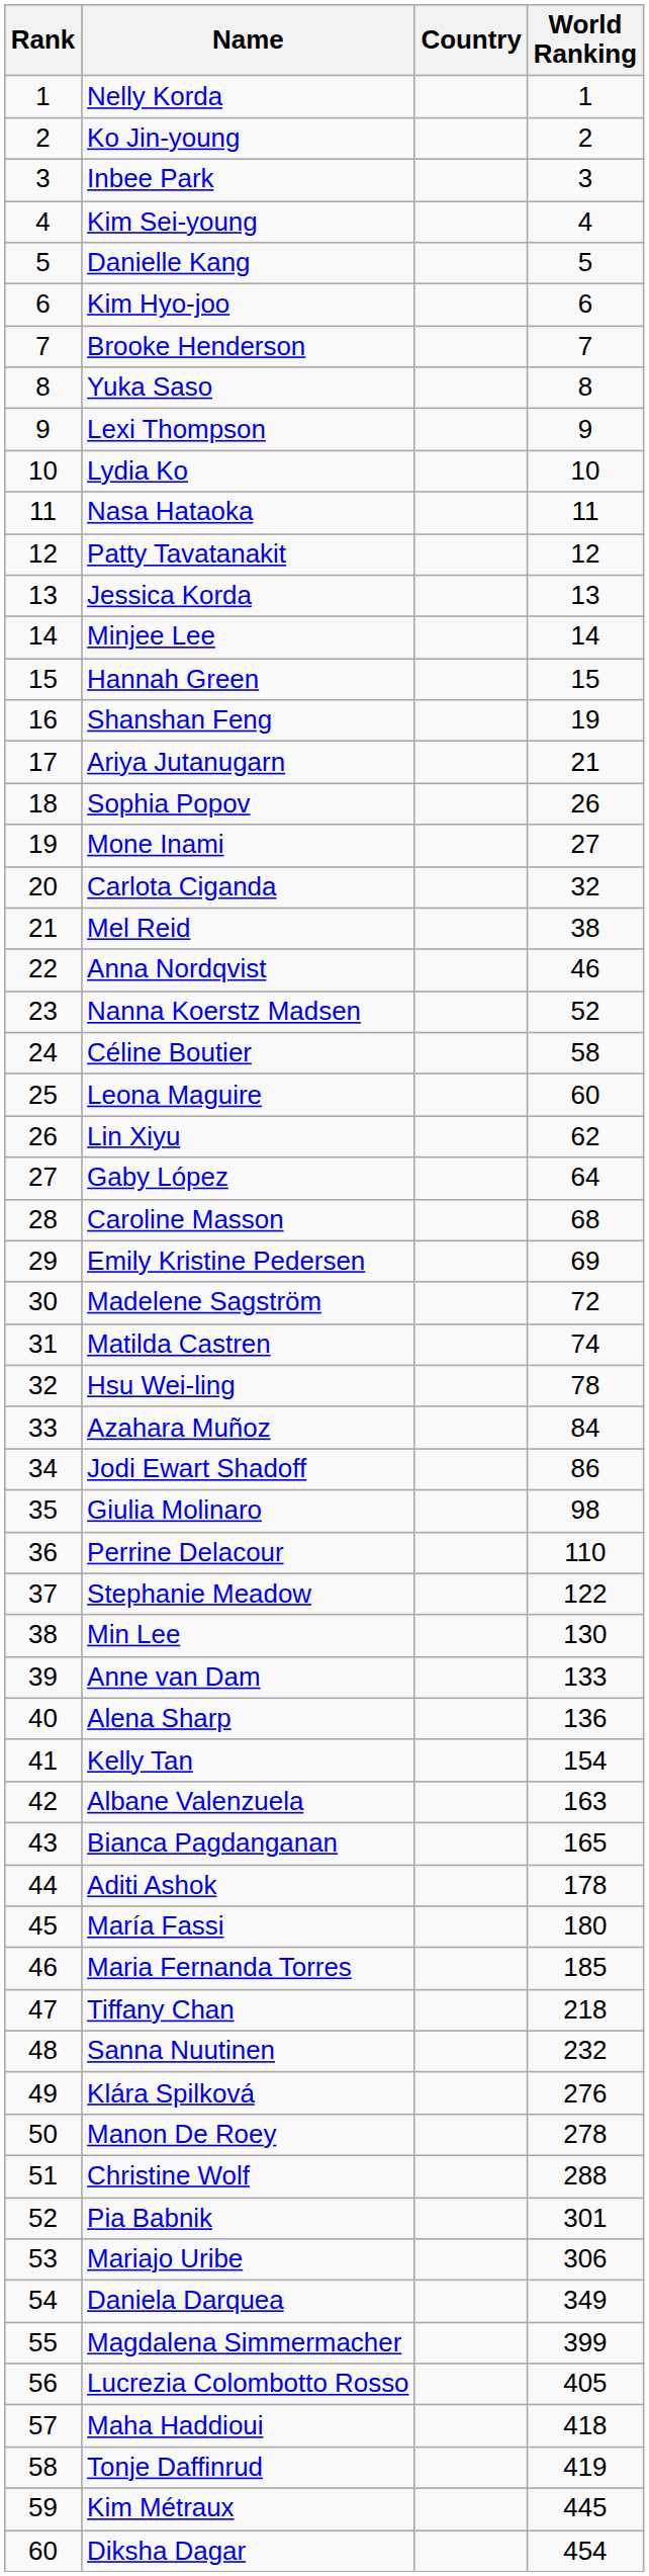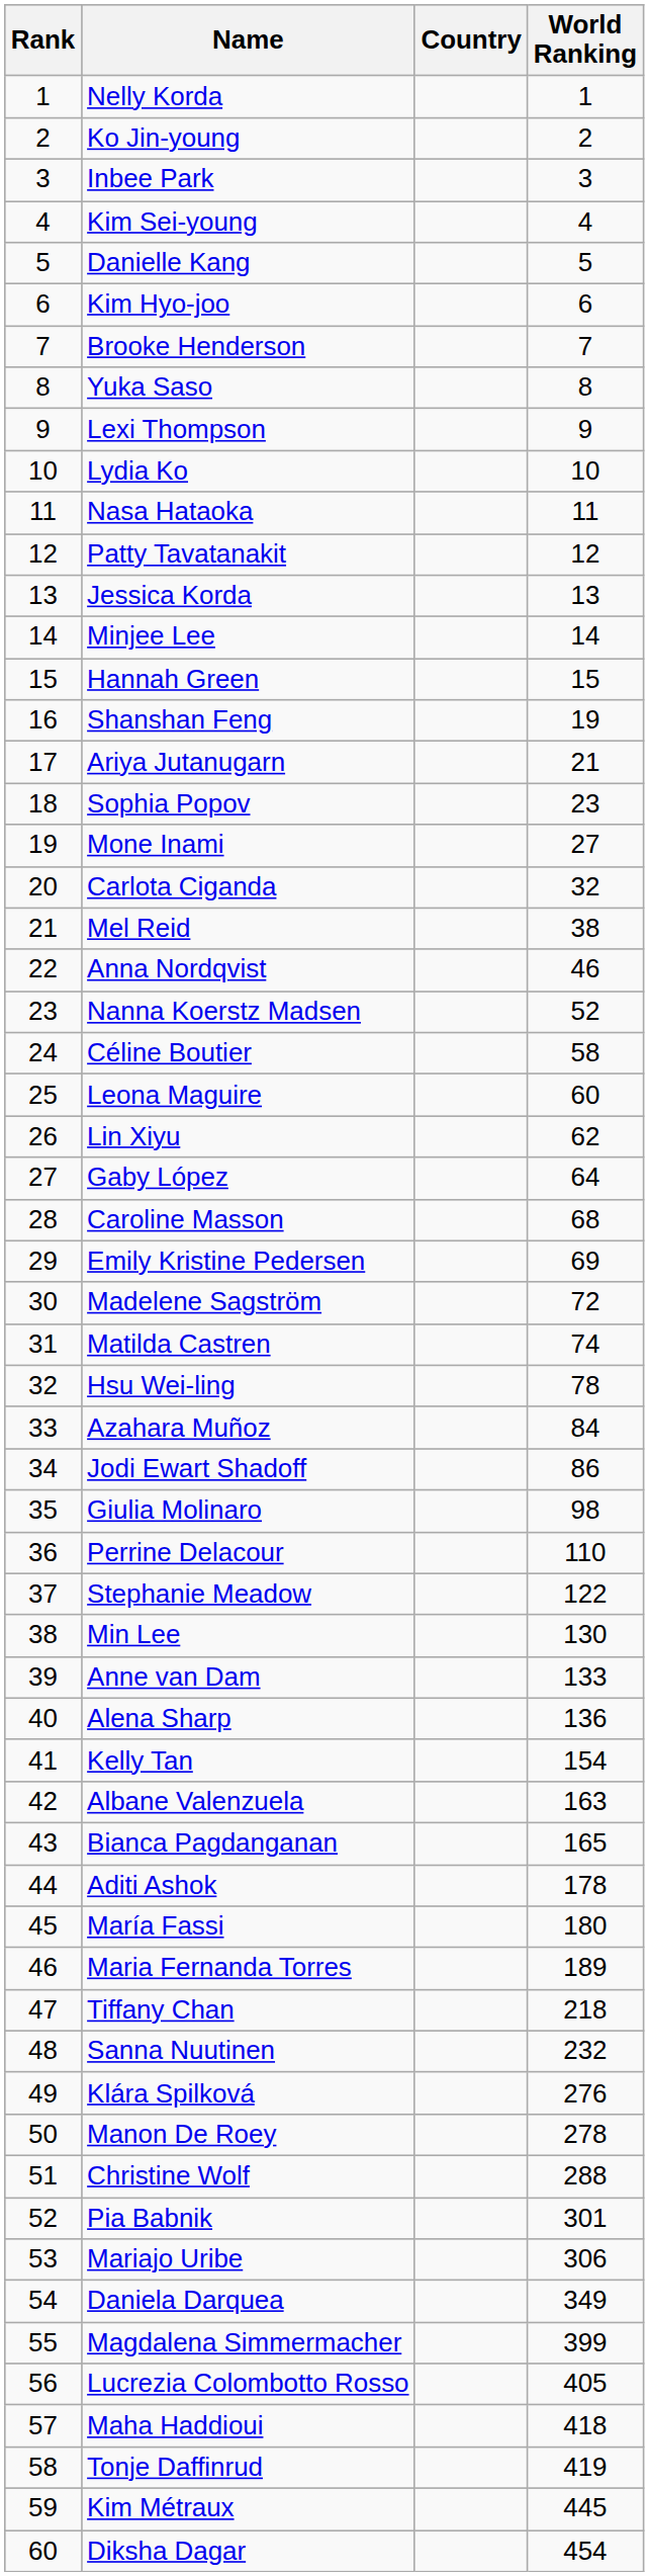 <table class="wikitable sortable">
 <tr>
 <th>Rank</th>
 <th>Name</th>
 <th>Country</th>
 <th>World<br>Ranking</th>
 </tr>
 <tr>
 <td align=center>1</td>
 <td><a href='#'>Nelly Korda</a></td>
 <td></td>
 <td align=center>1</td>
 </tr>
 <tr>
 <td align=center>2</td>
 <td><a href='#'>Ko Jin-young</a></td>
 <td></td>
 <td align=center>2</td>
 </tr>
 <tr>
 <td align=center>3</td>
 <td><a href='#'>Inbee Park</a></td>
 <td></td>
 <td align=center>3</td>
 </tr>
 <tr>
 <td align=center>4</td>
 <td><a href='#'>Kim Sei-young</a></td>
 <td></td>
 <td align=center>4</td>
 </tr>
 <tr>
 <td align=center>5</td>
 <td><a href='#'>Danielle Kang</a></td>
 <td></td>
 <td align=center>5</td>
 </tr>
 <tr>
 <td align=center>6</td>
 <td><a href='#'>Kim Hyo-joo</a></td>
 <td></td>
 <td align=center>6</td>
 </tr>
 <tr>
 <td align=center>7</td>
 <td><a href='#'>Brooke Henderson</a></td>
 <td></td>
 <td align=center>7</td>
 </tr>
 <tr>
 <td align=center>8</td>
 <td><a href='#'>Yuka Saso</a></td>
 <td></td>
 <td align=center>8</td>
 </tr>
 <tr>
 <td align=center>9</td>
 <td><a href='#'>Lexi Thompson</a></td>
 <td></td>
 <td align=center>9</td>
 </tr>
 <tr>
 <td align=center>10</td>
 <td><a href='#'>Lydia Ko</a></td>
 <td></td>
 <td align=center>10</td>
 </tr>
 <tr>
 <td align=center>11</td>
 <td><a href='#'>Nasa Hataoka</a></td>
 <td></td>
 <td align=center>11</td>
 </tr>
 <tr>
 <td align=center>12</td>
 <td><a href='#'>Patty Tavatanakit</a></td>
 <td></td>
 <td align=center>12</td>
 </tr>
 <tr>
 <td align=center>13</td>
 <td><a href='#'>Jessica Korda</a></td>
 <td></td>
 <td align=center>13</td>
 </tr>
 <tr>
 <td align=center>14</td>
 <td><a href='#'>Minjee Lee</a></td>
 <td></td>
 <td align=center>14</td>
 </tr>
 <tr>
 <td align=center>15</td>
 <td><a href='#'>Hannah Green</a></td>
 <td></td>
 <td align=center>15</td>
 </tr>
 <tr>
 <td align=center>16</td>
 <td><a href='#'>Shanshan Feng</a></td>
 <td></td>
 <td align=center>19</td>
 </tr>
 <tr>
 <td align=center>17</td>
 <td><a href='#'>Ariya Jutanugarn</a></td>
 <td></td>
 <td align=center>21</td>
 </tr>
 <tr>
 <td align=center>18</td>
 <td><a href='#'>Sophia Popov</a></td>
 <td></td>
-<td align=center>26</td>
+<td align=center>23</td>
 </tr>
 <tr>
 <td align=center>19</td>
 <td><a href='#'>Mone Inami</a></td>
 <td></td>
 <td align=center>27</td>
 </tr>
 <tr>
 <td align=center>20</td>
 <td><a href='#'>Carlota Ciganda</a></td>
 <td></td>
 <td align=center>32</td>
 </tr>
 <tr>
 <td align=center>21</td>
 <td><a href='#'>Mel Reid</a></td>
 <td></td>
 <td align=center>38</td>
 </tr>
 <tr>
 <td align=center>22</td>
 <td><a href='#'>Anna Nordqvist</a></td>
 <td></td>
 <td align=center>46</td>
 </tr>
 <tr>
 <td align=center>23</td>
 <td><a href='#'>Nanna Koerstz Madsen</a></td>
 <td></td>
 <td align=center>52</td>
 </tr>
 <tr>
 <td align=center>24</td>
 <td><a href='#'>Céline Boutier</a></td>
 <td></td>
 <td align=center>58</td>
 </tr>
 <tr>
 <td align=center>25</td>
 <td><a href='#'>Leona Maguire</a></td>
 <td></td>
 <td align=center>60</td>
 </tr>
 <tr>
 <td align=center>26</td>
 <td><a href='#'>Lin Xiyu</a></td>
 <td></td>
 <td align=center>62</td>
 </tr>
 <tr>
 <td align=center>27</td>
 <td><a href='#'>Gaby López</a></td>
 <td></td>
 <td align=center>64</td>
 </tr>
 <tr>
 <td align=center>28</td>
 <td><a href='#'>Caroline Masson</a></td>
 <td></td>
 <td align=center>68</td>
 </tr>
 <tr>
 <td align=center>29</td>
 <td><a href='#'>Emily Kristine Pedersen</a></td>
 <td></td>
 <td align=center>69</td>
 </tr>
 <tr>
 <td align=center>30</td>
 <td><a href='#'>Madelene Sagström</a></td>
 <td></td>
 <td align=center>72</td>
 </tr>
 <tr>
 <td align=center>31</td>
 <td><a href='#'>Matilda Castren</a></td>
 <td></td>
 <td align=center>74</td>
 </tr>
 <tr>
 <td align=center>32</td>
 <td><a href='#'>Hsu Wei-ling</a></td>
 <td></td>
 <td align=center>78</td>
 </tr>
 <tr>
 <td align=center>33</td>
 <td><a href='#'>Azahara Muñoz</a></td>
 <td></td>
 <td align=center>84</td>
 </tr>
 <tr>
 <td align=center>34</td>
 <td><a href='#'>Jodi Ewart Shadoff</a></td>
 <td></td>
 <td align=center>86</td>
 </tr>
 <tr>
 <td align=center>35</td>
 <td><a href='#'>Giulia Molinaro</a></td>
 <td></td>
 <td align=center>98</td>
 </tr>
 <tr>
 <td align=center>36</td>
 <td><a href='#'>Perrine Delacour</a></td>
 <td></td>
 <td align=center>110</td>
 </tr>
 <tr>
 <td align=center>37</td>
 <td><a href='#'>Stephanie Meadow</a></td>
 <td></td>
 <td align=center>122</td>
 </tr>
 <tr>
 <td align=center>38</td>
 <td><a href='#'>Min Lee</a></td>
 <td></td>
 <td align=center>130</td>
 </tr>
 <tr>
 <td align=center>39</td>
 <td><a href='#'>Anne van Dam</a></td>
 <td></td>
 <td align=center>133</td>
 </tr>
 <tr>
 <td align=center>40</td>
 <td><a href='#'>Alena Sharp</a></td>
 <td></td>
 <td align=center>136</td>
 </tr>
 <tr>
 <td align=center>41</td>
 <td><a href='#'>Kelly Tan</a></td>
 <td></td>
 <td align=center>154</td>
 </tr>
 <tr>
 <td align=center>42</td>
 <td><a href='#'>Albane Valenzuela</a></td>
 <td></td>
 <td align=center>163</td>
 </tr>
 <tr>
 <td align=center>43</td>
 <td><a href='#'>Bianca Pagdanganan</a></td>
 <td></td>
 <td align=center>165</td>
 </tr>
 <tr>
 <td align=center>44</td>
 <td><a href='#'>Aditi Ashok</a></td>
 <td></td>
 <td align=center>178</td>
 </tr>
 <tr>
 <td align=center>45</td>
 <td><a href='#'>María Fassi</a></td>
 <td></td>
 <td align=center>180</td>
 </tr>
 <tr>
 <td align=center>46</td>
 <td><a href='#'>Maria Fernanda Torres</a></td>
 <td></td>
-<td align=center>185</td>
+<td align=center>189</td>
 </tr>
 <tr>
 <td align=center>47</td>
 <td><a href='#'>Tiffany Chan</a></td>
 <td></td>
 <td align=center>218</td>
 </tr>
 <tr>
 <td align=center>48</td>
 <td><a href='#'>Sanna Nuutinen</a></td>
 <td></td>
 <td align=center>232</td>
 </tr>
 <tr>
 <td align=center>49</td>
 <td><a href='#'>Klára Spilková</a></td>
 <td></td>
 <td align=center>276</td>
 </tr>
 <tr>
 <td align=center>50</td>
 <td><a href='#'>Manon De Roey</a></td>
 <td></td>
 <td align=center>278</td>
 </tr>
 <tr>
 <td align=center>51</td>
 <td><a href='#'>Christine Wolf</a></td>
 <td></td>
 <td align=center>288</td>
 </tr>
 <tr>
 <td align=center>52</td>
 <td><a href='#'>Pia Babnik</a></td>
 <td></td>
 <td align=center>301</td>
 </tr>
 <tr>
 <td align=center>53</td>
 <td><a href='#'>Mariajo Uribe</a></td>
 <td></td>
 <td align=center>306</td>
 </tr>
 <tr>
 <td align=center>54</td>
 <td><a href='#'>Daniela Darquea</a></td>
 <td></td>
 <td align=center>349</td>
 </tr>
 <tr>
 <td align=center>55</td>
 <td><a href='#'>Magdalena Simmermacher</a></td>
 <td></td>
 <td align=center>399</td>
 </tr>
 <tr>
 <td align=center>56</td>
 <td><a href='#'>Lucrezia Colombotto Rosso</a></td>
 <td></td>
 <td align=center>405</td>
 </tr>
 <tr>
 <td align=center>57</td>
 <td><a href='#'>Maha Haddioui</a></td>
 <td></td>
 <td align=center>418</td>
 </tr>
 <tr>
 <td align=center>58</td>
 <td><a href='#'>Tonje Daffinrud</a></td>
 <td></td>
 <td align=center>419</td>
 </tr>
 <tr>
 <td align=center>59</td>
 <td><a href='#'>Kim Métraux</a></td>
 <td></td>
 <td align=center>445</td>
 </tr>
 <tr>
 <td align=center>60</td>
 <td><a href='#'>Diksha Dagar</a></td>
 <td></td>
 <td align=center>454</td>
 </tr>
 </table>
